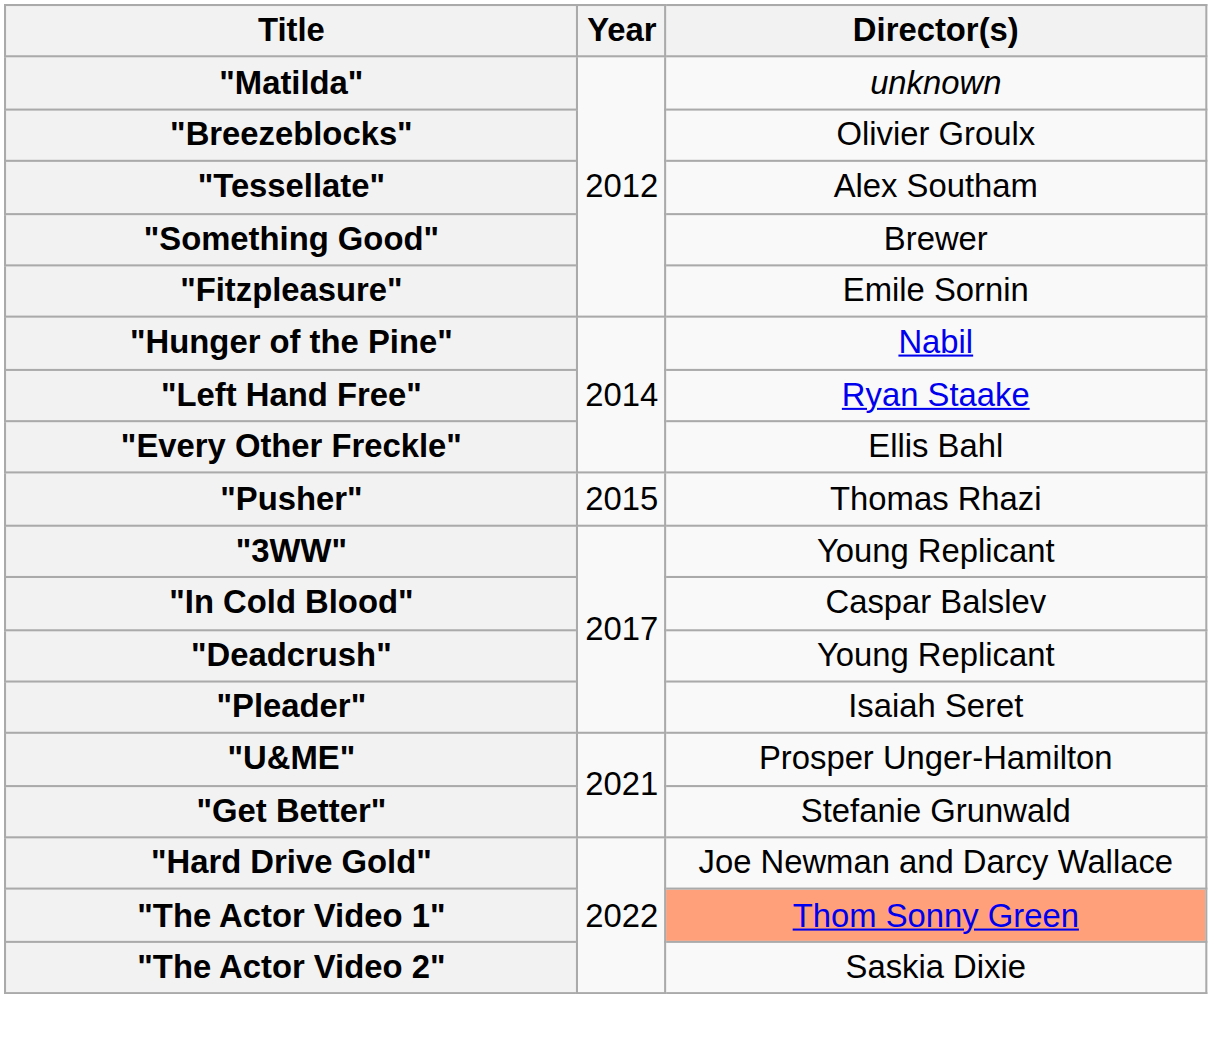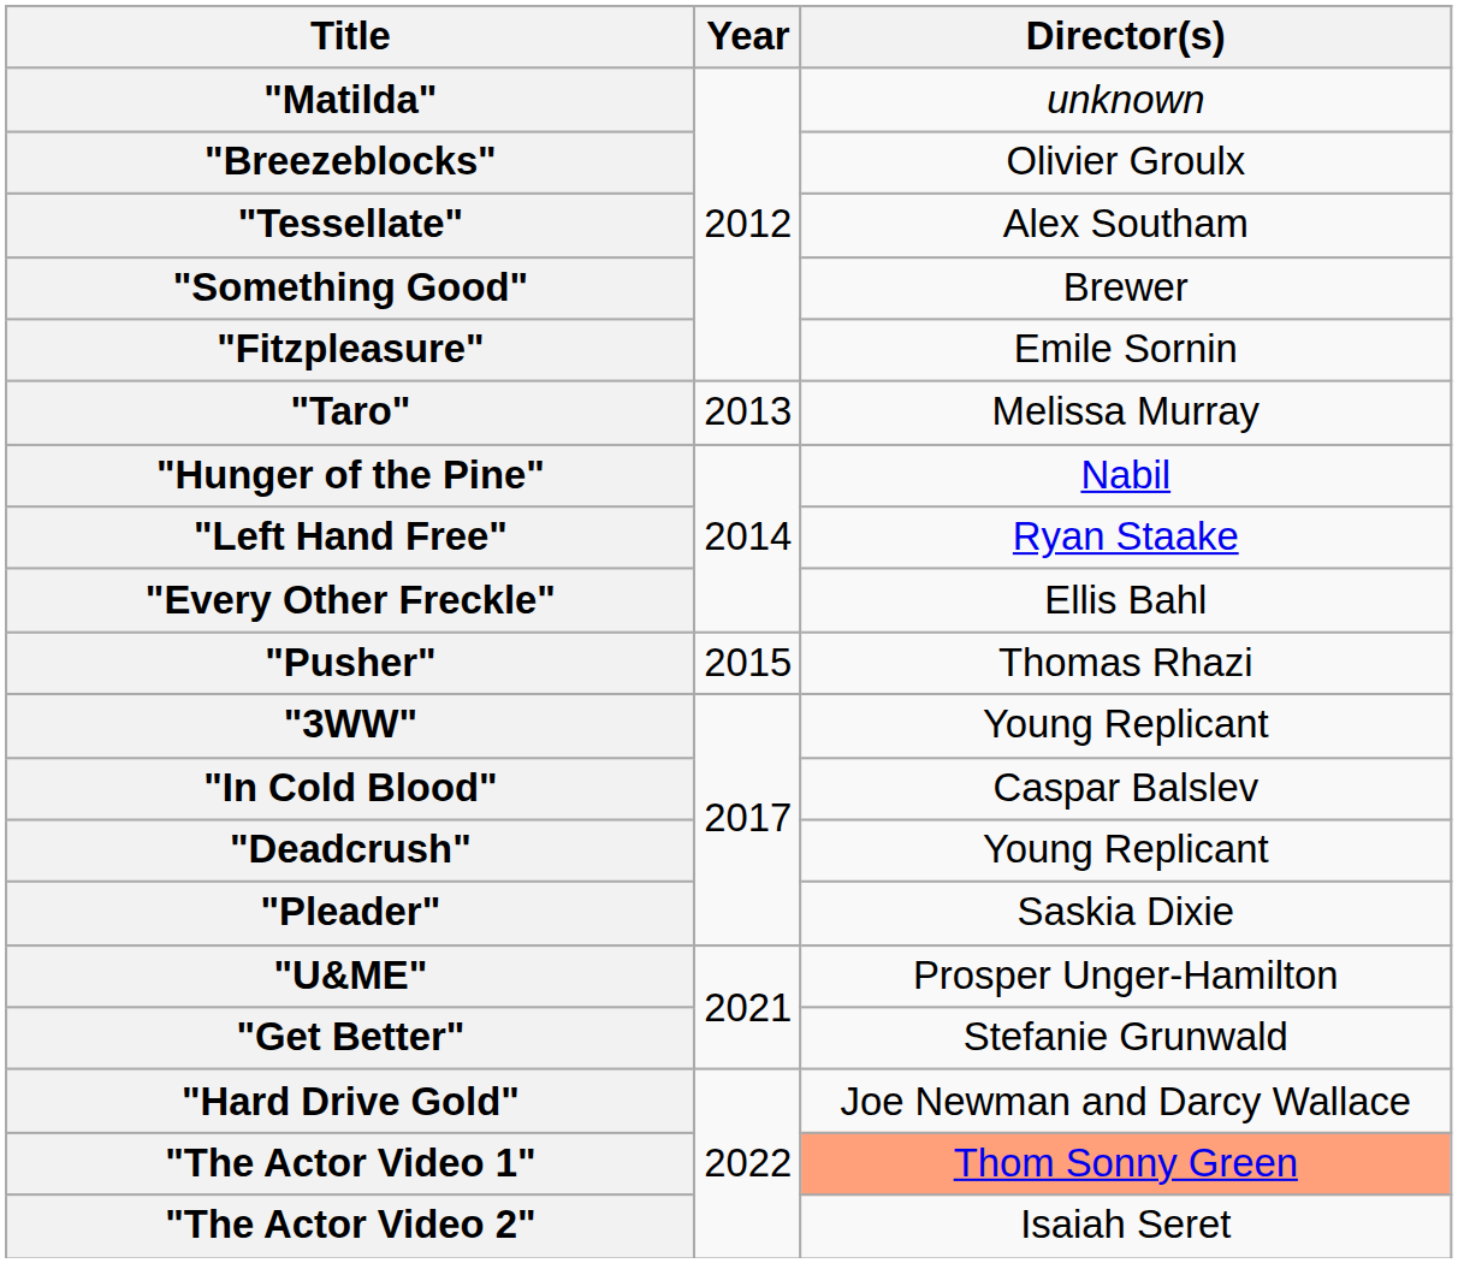 <table class="wikitable plainrowheaders" style="text-align:center;">
 <tr>
 <th scope="col" style="width:17em;">Title</th>
 <th scope="col">Year</th>
 <th scope="col" style="width:16em;">Director(s)</th>
 </tr>
 <tr>
 <th scope="row">"Matilda"</th>
 <td rowspan="5">2012</td>
 <td><em>unknown</em></td>
 </tr>
 <tr>
 <th scope="row">"Breezeblocks"</th>
 <td>Olivier Groulx</td>
 </tr>
 <tr>
 <th scope="row">"Tessellate"</th>
 <td>Alex Southam</td>
 </tr>
 <tr>
 <th scope="row">"Something Good"</th>
 <td>Brewer</td>
 </tr>
 <tr>
 <th scope="row">"Fitzpleasure"</th>
 <td>Emile Sornin</td>
+</tr>
+<tr>
+<th scope="row">"Taro"</th>
+<td rowspan="1">2013</td>
+<td>Melissa Murray </td>
 </tr>
 <tr>
 <th scope="row">"Hunger of the Pine"</th>
 <td rowspan="3">2014</td>
 <td><a href='#'>Nabil</a></td>
 </tr>
 <tr>
 <th scope="row">"Left Hand Free"</th>
 <td><a href='#'>Ryan Staake</a></td>
 </tr>
 <tr>
 <th scope="row">"Every Other Freckle"</th>
 <td>Ellis Bahl</td>
 </tr>
 <tr>
 <th scope="row">"Pusher"</th>
 <td rowspan="1">2015</td>
 <td>Thomas Rhazi</td>
 </tr>
 <tr>
 <th scope="row">"3WW"</th>
 <td rowspan="4">2017</td>
 <td>Young Replicant</td>
 </tr>
 <tr>
 <th scope="row">"In Cold Blood"</th>
 <td>Caspar Balslev</td>
 </tr>
 <tr>
 <th scope="row">"Deadcrush"</th>
 <td>Young Replicant</td>
 </tr>
 <tr>
 <th scope="row">"Pleader"</th>
-<td>Isaiah Seret</td>
+<td>Saskia Dixie</td>
 </tr>
 <tr>
 <th scope="row">"U&ME"</th>
 <td rowspan="2">2021</td>
 <td>Prosper Unger-Hamilton</td>
 </tr>
 <tr>
 <th scope="row">"Get Better"</th>
 <td>Stefanie Grunwald</td>
 </tr>
 <tr>
 <th scope="row">"Hard Drive Gold"</th>
 <td rowspan="3">2022</td>
 <td>Joe Newman and Darcy Wallace</td>
 </tr>
 <tr>
 <th scope="row">"The Actor Video 1"</th>
 <td style="background: lightsalmon;"><a href='#'>Thom Sonny Green</a></td>
 </tr>
 <tr>
 <th scope="row">"The Actor Video 2"</th>
-<td>Saskia Dixie</td>
+<td>Isaiah Seret</td>
 </tr>
 </table>
